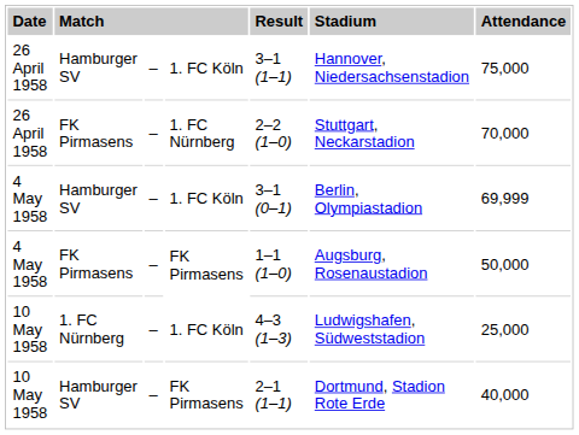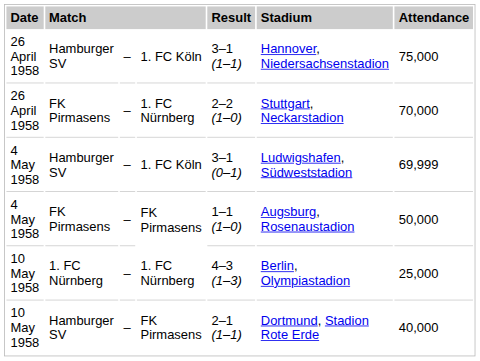 <table style="border:1px solid #bbb;background:#fff;" cellpadding="5" cellspacing="2" width="90%">
 <tr style="background:#ccc;font-weight:bold">
 <td>Date</td>
 <td colspan="3">Match</td>
 <td>Result</td>
 <td>Stadium</td>
 <td>Attendance</td>
 </tr>
 <tr>
 <td style="border-bottom:1px solid #ccc">26 April 1958</td>
 <td style="border-bottom:1px solid #ccc">Hamburger SV</td>
 <td style="border-bottom:1px solid #ccc">–</td>
 <td style="border-bottom:1px solid #ccc">1. FC Köln</td>
 <td style="border-bottom:1px solid #ccc">3–1 <em>(1–1)</em></td>
 <td style="border-bottom:1px solid #ccc"><a href='#'>Hannover</a>, <a href='#'>Niedersachsenstadion</a></td>
 <td style="border-bottom:1px solid #ccc">75,000</td>
 </tr>
 <tr>
 <td style="border-bottom:1px solid #ccc">26 April 1958</td>
 <td style="border-bottom:1px solid #ccc">FK Pirmasens</td>
 <td style="border-bottom:1px solid #ccc">–</td>
 <td style="border-bottom:1px solid #ccc">1. FC Nürnberg</td>
 <td style="border-bottom:1px solid #ccc">2–2 <em>(1–0)</em></td>
 <td style="border-bottom:1px solid #ccc"><a href='#'>Stuttgart</a>, <a href='#'>Neckarstadion</a></td>
 <td style="border-bottom:1px solid #ccc">70,000</td>
 </tr>
 <tr>
 <td style="border-bottom:1px solid #ccc">4 May 1958</td>
 <td style="border-bottom:1px solid #ccc">Hamburger SV</td>
 <td style="border-bottom:1px solid #ccc">–</td>
 <td style="border-bottom:1px solid #ccc">1. FC Köln</td>
 <td style="border-bottom:1px solid #ccc">3–1 <em>(0–1)</em></td>
-<td style="border-bottom:1px solid #ccc"><a href='#'>Berlin</a>, <a href='#'>Olympiastadion</a></td>
+<td style="border-bottom:1px solid #ccc"><a href='#'>Ludwigshafen</a>, <a href='#'>Südweststadion</a></td>
 <td style="border-bottom:1px solid #ccc">69,999</td>
 </tr>
 <tr>
 <td style="border-bottom:1px solid #ccc">4 May 1958</td>
 <td style="border-bottom:1px solid #ccc">FK Pirmasens</td>
 <td style="border-bottom:1px solid #ccc">–</td>
 <td>FK Pirmasens</td>
 <td style="border-bottom:1px solid #ccc">1–1 <em>(1–0)</em></td>
 <td style="border-bottom:1px solid #ccc"><a href='#'>Augsburg</a>, <a href='#'>Rosenaustadion</a></td>
 <td style="border-bottom:1px solid #ccc">50,000</td>
 </tr>
 <tr>
 <td style="border-bottom:1px solid #ccc">10 May 1958</td>
 <td style="border-bottom:1px solid #ccc">1. FC Nürnberg</td>
 <td style="border-bottom:1px solid #ccc">–</td>
-<td style="border-bottom:1px solid #ccc">1. FC Köln</td>
+<td style="border-bottom:1px solid #ccc">1. FC Nürnberg</td>
 <td style="border-bottom:1px solid #ccc">4–3 <em>(1–3)</em></td>
-<td style="border-bottom:1px solid #ccc"><a href='#'>Ludwigshafen</a>, <a href='#'>Südweststadion</a></td>
+<td style="border-bottom:1px solid #ccc"><a href='#'>Berlin</a>, <a href='#'>Olympiastadion</a></td>
 <td style="border-bottom:1px solid #ccc">25,000</td>
 </tr>
 <tr>
 <td>10 May 1958</td>
 <td>Hamburger SV</td>
 <td>–</td>
 <td>FK Pirmasens</td>
 <td>2–1 <em>(1–1)</em></td>
 <td><a href='#'>Dortmund</a>, <a href='#'>Stadion Rote Erde</a></td>
 <td>40,000</td>
 </tr>
 </table>
